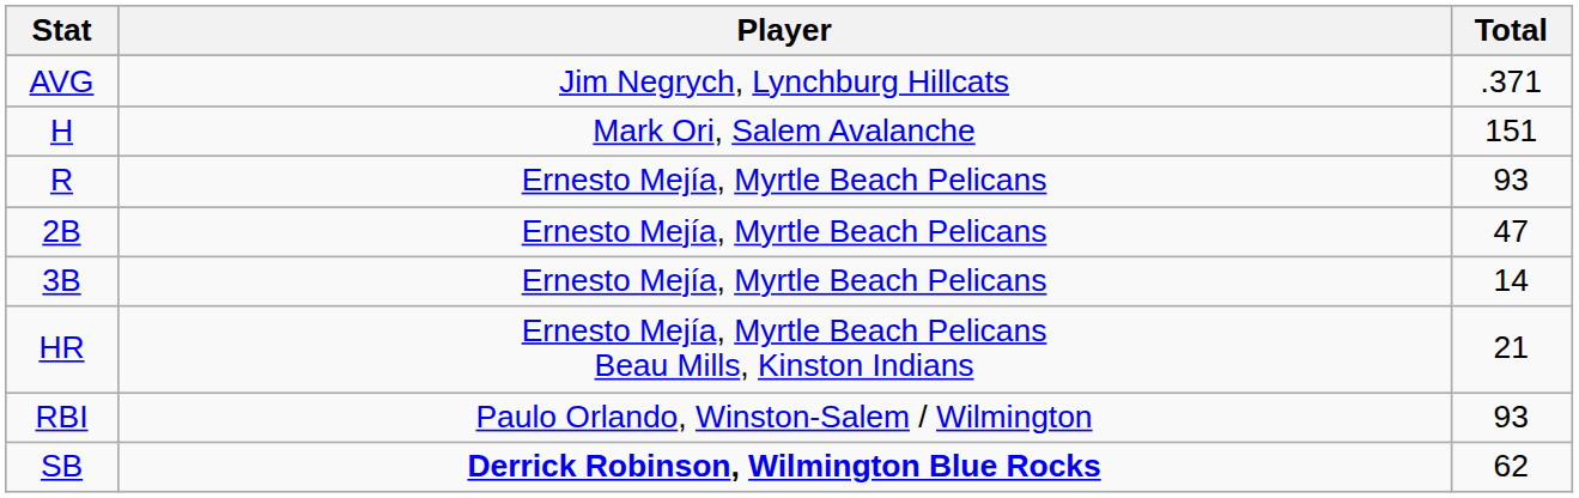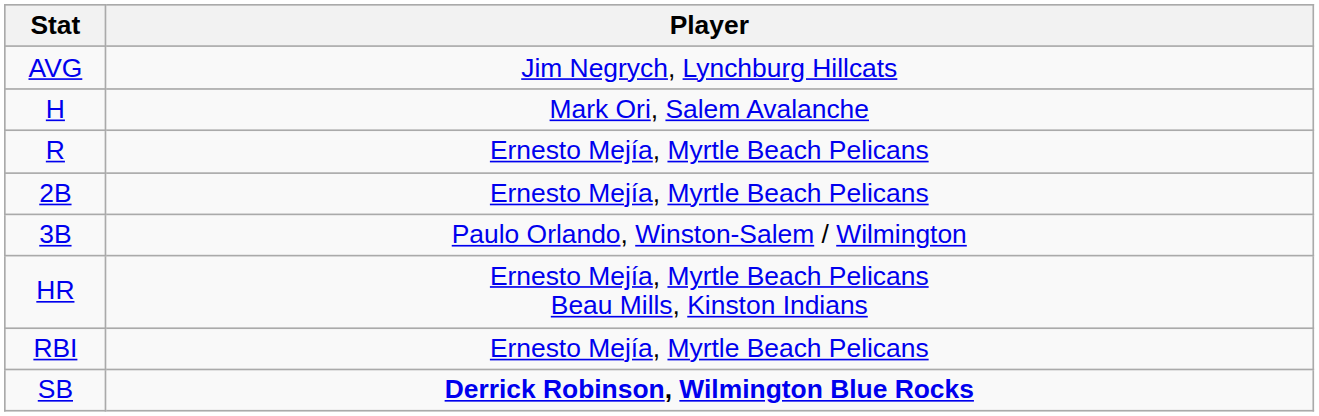 <table class="wikitable" width="40%" style="text-align:center;">
 <tr>
 <th width="5%">Stat</th>
 <th width="60%">Player</th>
-<th width="5%">Total</th>
 </tr>
 <tr>
 <td><a href='#'>AVG</a></td>
 <td><a href='#'>Jim Negrych</a>, <a href='#'>Lynchburg Hillcats</a></td>
-<td>.371</td>
 </tr>
 <tr>
 <td><a href='#'>H</a></td>
 <td><a href='#'>Mark Ori</a>, <a href='#'>Salem Avalanche</a></td>
-<td>151</td>
 </tr>
 <tr>
 <td><a href='#'>R</a></td>
 <td><a href='#'>Ernesto Mejía</a>, <a href='#'>Myrtle Beach Pelicans</a></td>
-<td>93</td>
 </tr>
 <tr>
 <td><a href='#'>2B</a></td>
 <td><a href='#'>Ernesto Mejía</a>, <a href='#'>Myrtle Beach Pelicans</a></td>
-<td>47</td>
 </tr>
 <tr>
 <td><a href='#'>3B</a></td>
-<td><a href='#'>Ernesto Mejía</a>, <a href='#'>Myrtle Beach Pelicans</a></td>
-<td>14</td>
+<td><a href='#'>Paulo Orlando</a>, <a href='#'>Winston-Salem</a> / <a href='#'>Wilmington</a></td>
 </tr>
 <tr>
 <td><a href='#'>HR</a></td>
 <td><a href='#'>Ernesto Mejía</a>, <a href='#'>Myrtle Beach Pelicans</a> <br> <a href='#'>Beau Mills</a>, <a href='#'>Kinston Indians</a></td>
-<td>21</td>
 </tr>
 <tr>
 <td><a href='#'>RBI</a></td>
-<td><a href='#'>Paulo Orlando</a>, <a href='#'>Winston-Salem</a> / <a href='#'>Wilmington</a></td>
-<td>93</td>
+<td><a href='#'>Ernesto Mejía</a>, <a href='#'>Myrtle Beach Pelicans</a></td>
 </tr>
 <tr>
 <td><a href='#'>SB</a></td>
 <td><strong><a href='#'>Derrick Robinson</a>, <a href='#'>Wilmington Blue Rocks</a></strong></td>
-<td>62</td>
 </tr>
 </table>
